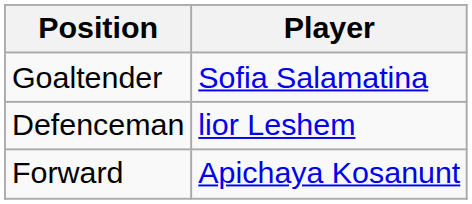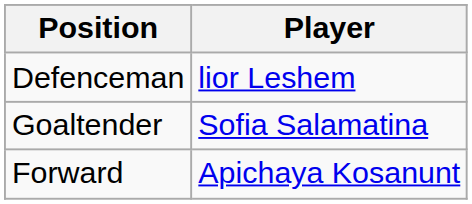 <table class="wikitable">
 <tr>
 <th>Position</th>
 <th>Player</th>
 </tr>
 <tr>
+<td>Defenceman</td>
+<td> <a href='#'>lior Leshem</a></td>
+</tr>
+<tr>
 <td>Goaltender</td>
 <td> <a href='#'>Sofia Salamatina</a></td>
-</tr>
-<tr>
-<td>Defenceman</td>
-<td> <a href='#'>lior Leshem</a></td>
 </tr>
 <tr>
 <td>Forward</td>
 <td> <a href='#'>Apichaya Kosanunt</a></td>
 </tr>
 </table>
